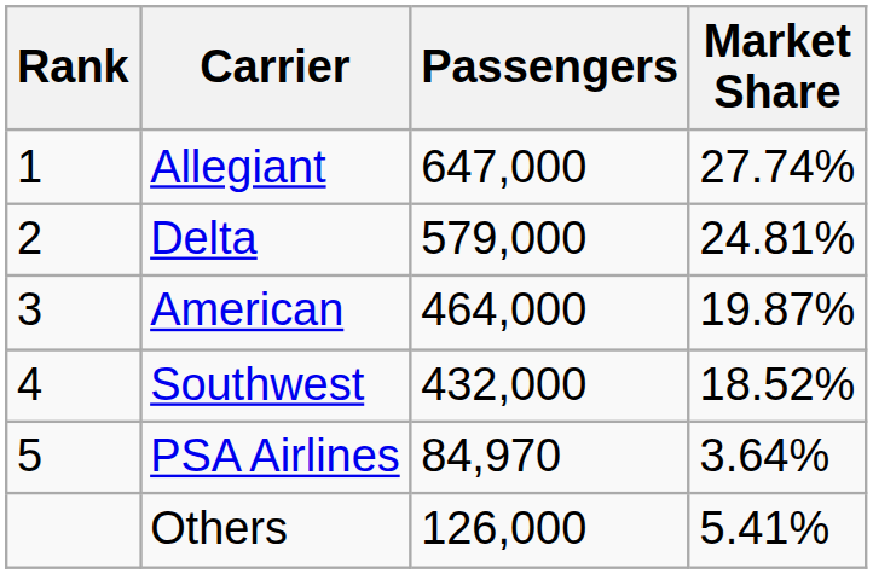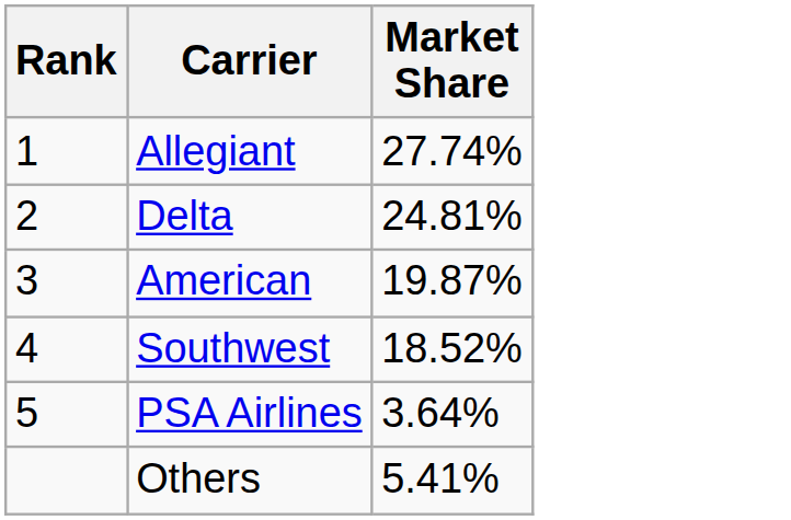 <table class="wikitable">
 <tr>
 <th>Rank</th>
 <th>Carrier</th>
-<th>Passengers</th>
 <th>Market<br>Share</th>
 </tr>
 <tr>
 <td>1</td>
 <td><a href='#'>Allegiant</a></td>
-<td>647,000</td>
 <td>27.74%</td>
 </tr>
 <tr>
 <td>2</td>
 <td><a href='#'>Delta</a></td>
-<td>579,000</td>
 <td>24.81%</td>
 </tr>
 <tr>
 <td>3</td>
 <td><a href='#'>American</a></td>
-<td>464,000</td>
 <td>19.87%</td>
 </tr>
 <tr>
 <td>4</td>
 <td><a href='#'>Southwest</a></td>
-<td>432,000</td>
 <td>18.52%</td>
 </tr>
 <tr>
 <td>5</td>
 <td><a href='#'>PSA Airlines</a></td>
-<td>84,970</td>
 <td>3.64%</td>
 </tr>
 <tr>
 <td></td>
 <td>Others</td>
-<td>126,000</td>
 <td>5.41%</td>
 </tr>
 </table>
